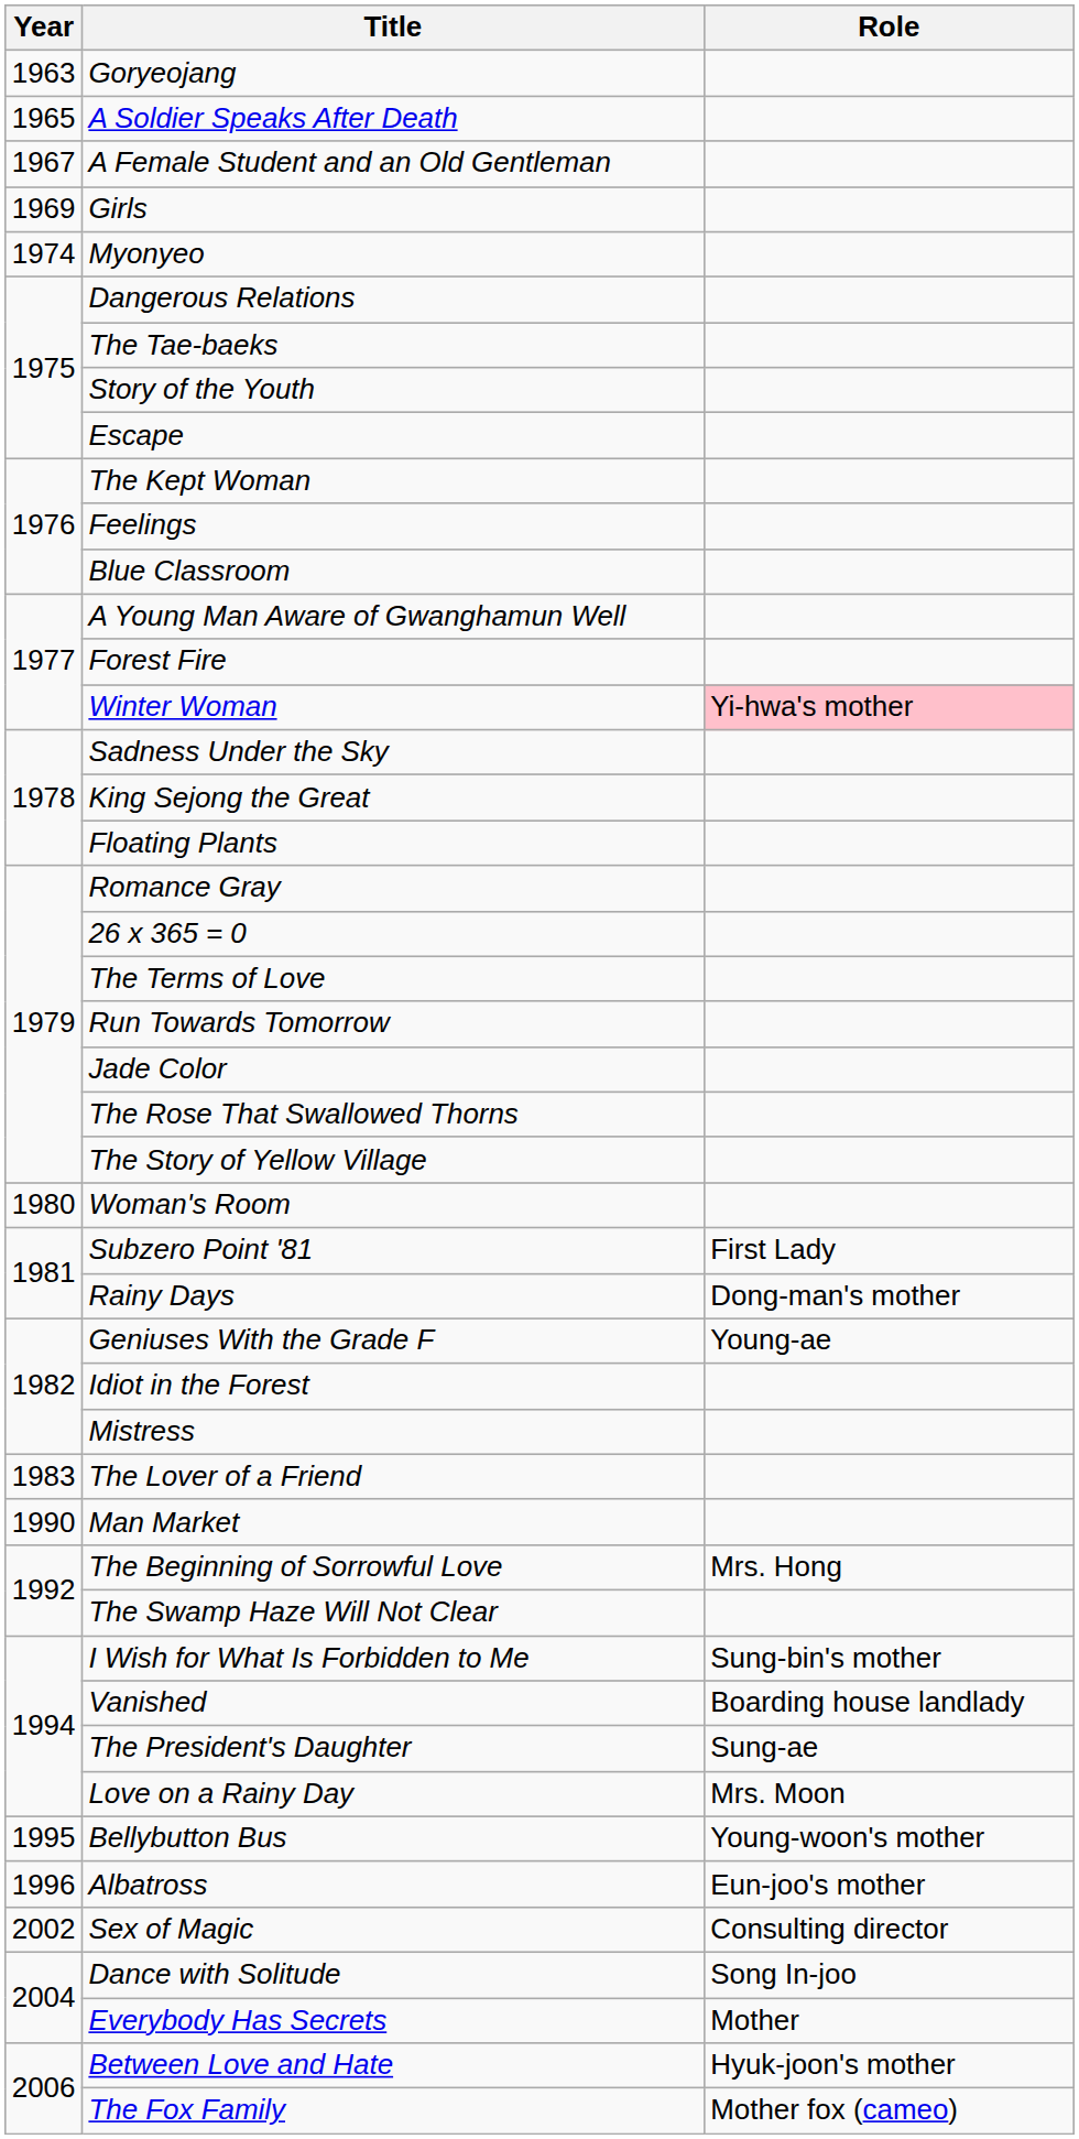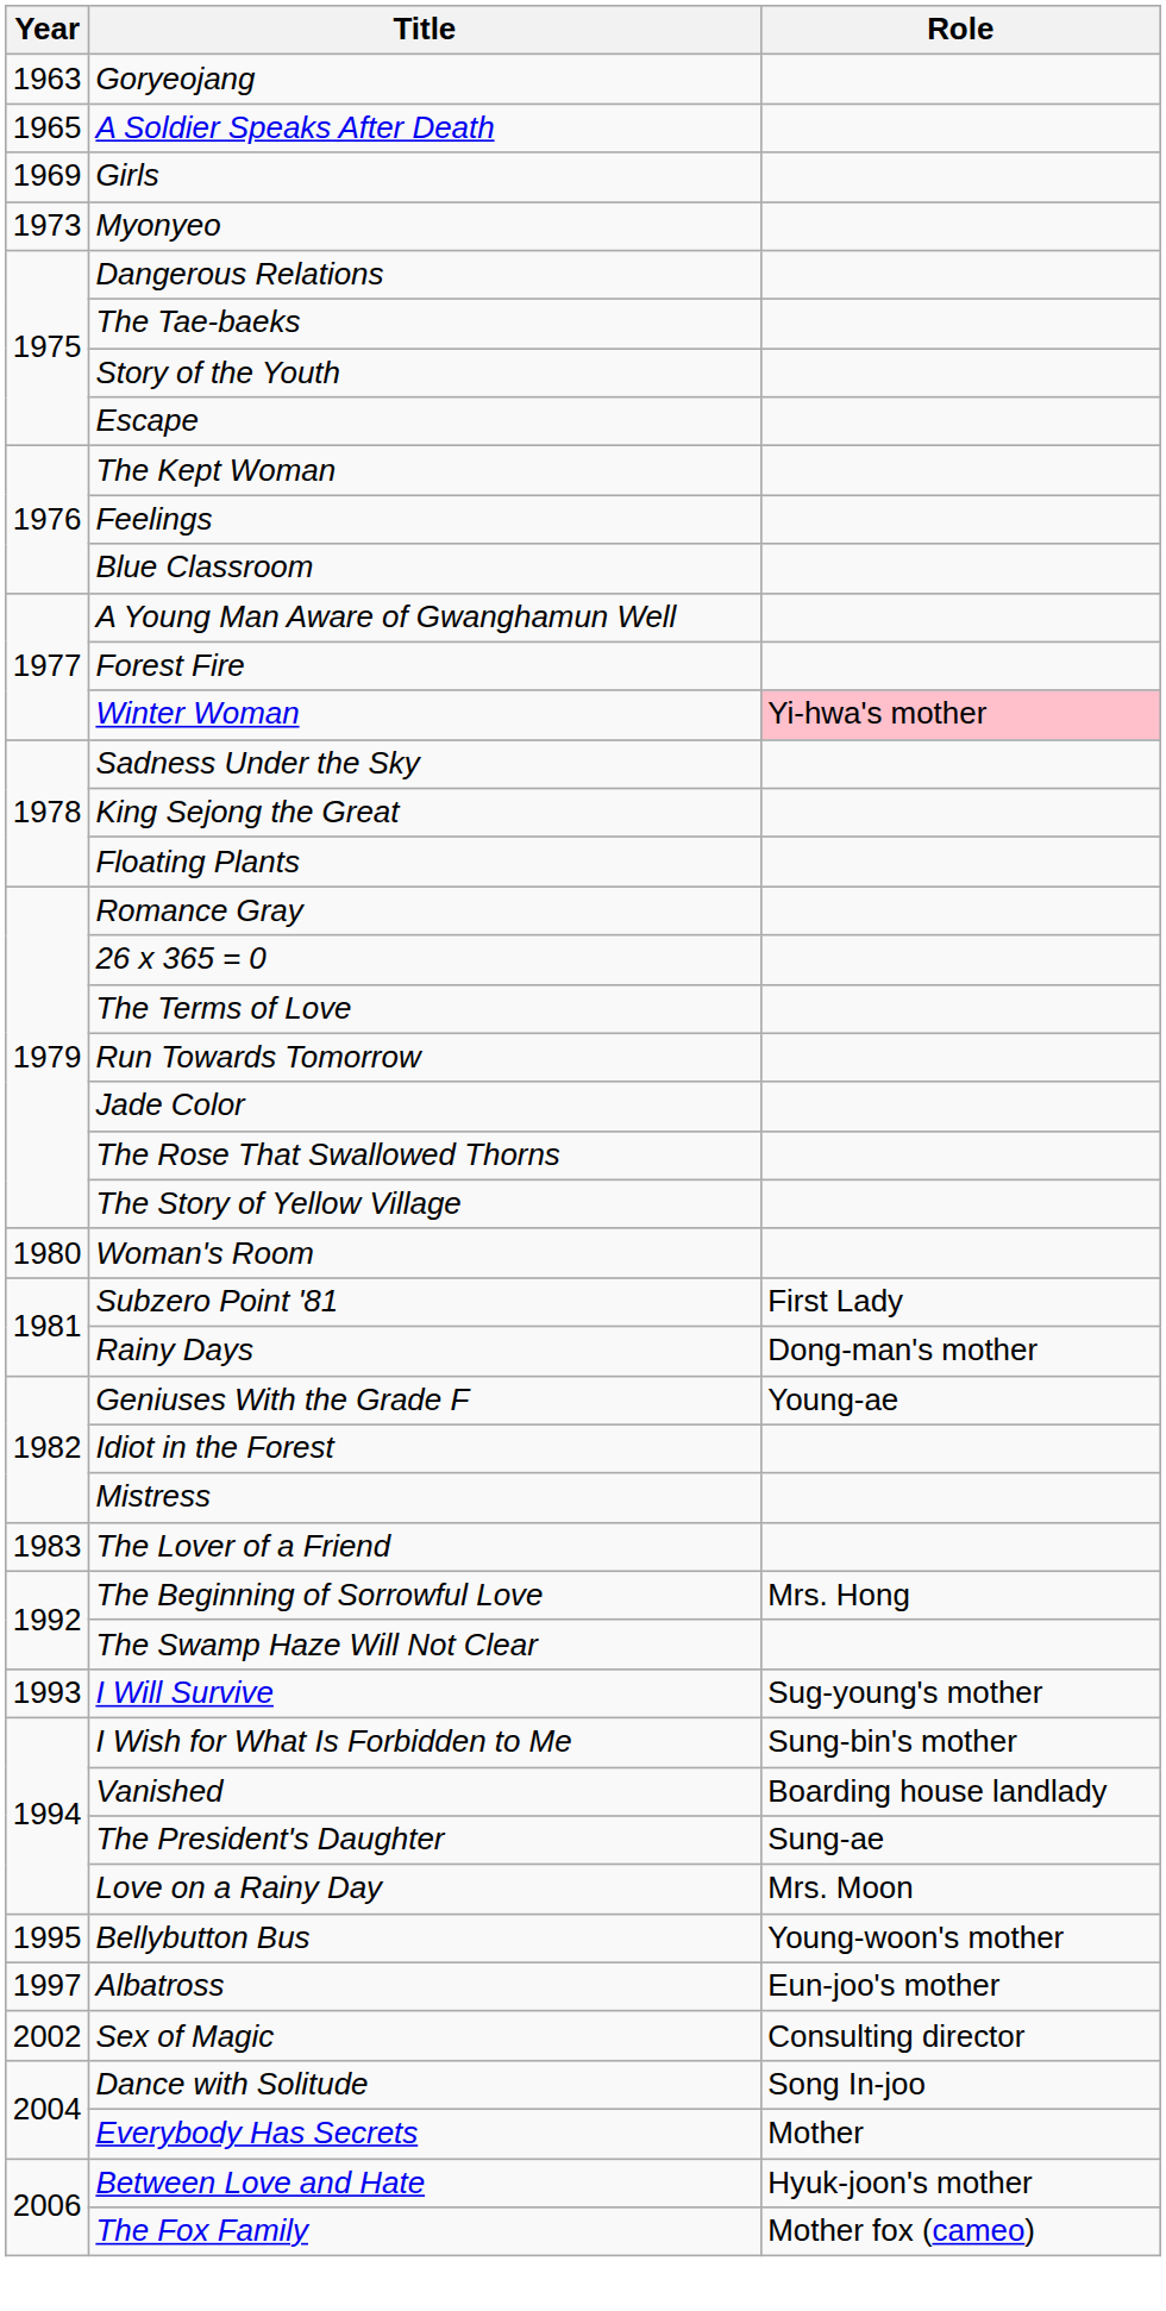 <table class="wikitable" style="width:600px">
 <tr>
 <th width=10>Year</th>
 <th>Title</th>
 <th>Role</th>
 </tr>
 <tr>
 <td>1963</td>
 <td><em>Goryeojang</em></td>
 <td></td>
 </tr>
 <tr>
 <td>1965</td>
 <td><em><a href='#'>A Soldier Speaks After Death</a></em></td>
 <td></td>
 </tr>
 <tr>
-<td>1967</td>
-<td><em>A Female Student and an Old Gentleman</em></td>
-<td></td>
-</tr>
-<tr>
 <td>1969</td>
 <td><em>Girls</em></td>
 <td></td>
 </tr>
 <tr>
-<td>1974</td>
+<td>1973</td>
 <td><em>Myonyeo</em></td>
 <td></td>
 </tr>
 <tr>
 <td rowspan=4>1975</td>
 <td><em>Dangerous Relations</em></td>
 <td></td>
 </tr>
 <tr>
 <td><em>The Tae-baeks</em></td>
 <td></td>
 </tr>
 <tr>
 <td><em>Story of the Youth</em></td>
 <td></td>
 </tr>
 <tr>
 <td><em>Escape</em></td>
 <td></td>
 </tr>
 <tr>
 <td rowspan=3>1976</td>
 <td><em>The Kept Woman</em></td>
 <td></td>
 </tr>
 <tr>
 <td><em>Feelings</em></td>
 <td></td>
 </tr>
 <tr>
 <td><em>Blue Classroom</em></td>
 <td></td>
 </tr>
 <tr>
 <td rowspan=3>1977</td>
 <td><em>A Young Man Aware of Gwanghamun Well</em></td>
 <td></td>
 </tr>
 <tr>
 <td><em>Forest Fire</em></td>
 <td></td>
 </tr>
 <tr>
 <td><em><a href='#'>Winter Woman</a></em></td>
 <td style="background: pink;">Yi-hwa's mother</td>
 </tr>
 <tr>
 <td rowspan=3>1978</td>
 <td><em>Sadness Under the Sky</em></td>
 <td></td>
 </tr>
 <tr>
 <td><em>King Sejong the Great</em></td>
 <td></td>
 </tr>
 <tr>
 <td><em>Floating Plants</em></td>
 <td></td>
 </tr>
 <tr>
 <td rowspan=7>1979</td>
 <td><em>Romance Gray</em></td>
 <td></td>
 </tr>
 <tr>
 <td><em>26 x 365 = 0</em></td>
 <td></td>
 </tr>
 <tr>
 <td><em>The Terms of Love</em></td>
 <td></td>
 </tr>
 <tr>
 <td><em>Run Towards Tomorrow</em></td>
 <td></td>
 </tr>
 <tr>
 <td><em>Jade Color</em></td>
 <td></td>
 </tr>
 <tr>
 <td><em>The Rose That Swallowed Thorns</em></td>
 <td></td>
 </tr>
 <tr>
 <td><em>The Story of Yellow Village</em></td>
 <td></td>
 </tr>
 <tr>
 <td>1980</td>
 <td><em>Woman's Room</em></td>
 <td></td>
 </tr>
 <tr>
 <td rowspan=2>1981</td>
 <td><em>Subzero Point '81</em></td>
 <td>First Lady</td>
 </tr>
 <tr>
 <td><em>Rainy Days</em></td>
 <td>Dong-man's mother</td>
 </tr>
 <tr>
 <td rowspan=3>1982</td>
 <td><em>Geniuses With the Grade F</em></td>
 <td>Young-ae</td>
 </tr>
 <tr>
 <td><em>Idiot in the Forest</em></td>
 <td></td>
 </tr>
 <tr>
 <td><em>Mistress</em></td>
 <td></td>
 </tr>
 <tr>
 <td>1983</td>
 <td><em>The Lover of a Friend</em></td>
 <td></td>
 </tr>
 <tr>
-<td>1990</td>
-<td><em>Man Market</em></td>
-<td></td>
-</tr>
-<tr>
 <td rowspan=2>1992</td>
 <td><em>The Beginning of Sorrowful Love</em></td>
 <td>Mrs. Hong</td>
 </tr>
 <tr>
 <td><em>The Swamp Haze Will Not Clear</em></td>
 <td></td>
+</tr>
+<tr>
+<td>1993</td>
+<td><em><a href='#'>I Will Survive</a></em></td>
+<td>Sug-young's mother</td>
 </tr>
 <tr>
 <td rowspan=4>1994</td>
 <td><em>I Wish for What Is Forbidden to Me</em></td>
 <td>Sung-bin's mother</td>
 </tr>
 <tr>
 <td><em>Vanished</em></td>
 <td>Boarding house landlady</td>
 </tr>
 <tr>
 <td><em>The President's Daughter</em></td>
 <td>Sung-ae</td>
 </tr>
 <tr>
 <td><em>Love on a Rainy Day</em></td>
 <td>Mrs. Moon</td>
 </tr>
 <tr>
 <td>1995</td>
 <td><em>Bellybutton Bus</em></td>
 <td>Young-woon's mother</td>
 </tr>
 <tr>
-<td>1996</td>
+<td>1997</td>
 <td><em>Albatross</em></td>
 <td>Eun-joo's mother</td>
 </tr>
 <tr>
 <td>2002</td>
 <td><em>Sex of Magic</em></td>
 <td>Consulting director</td>
 </tr>
 <tr>
 <td rowspan=2>2004</td>
 <td><em>Dance with Solitude</em> </td>
 <td>Song In-joo</td>
 </tr>
 <tr>
 <td><em><a href='#'>Everybody Has Secrets</a></em></td>
 <td>Mother</td>
 </tr>
 <tr>
 <td rowspan=2>2006</td>
 <td><em><a href='#'>Between Love and Hate</a></em></td>
 <td>Hyuk-joon's mother</td>
 </tr>
 <tr>
 <td><em><a href='#'>The Fox Family</a></em></td>
 <td>Mother fox (<a href='#'>cameo</a>)</td>
 </tr>
 </table>
